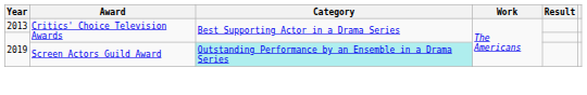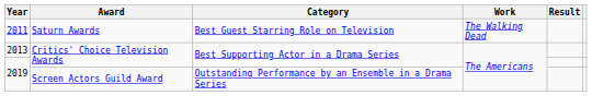 <table class="wikitable sortable">
 <tr>
 <th>Year</th>
 <th>Award</th>
 <th>Category</th>
 <th>Work</th>
 <th>Result</th>
 <th class="unsortable"></th>
+</tr>
+<tr>
+<td><a href='#'>2011</a></td>
+<td><a href='#'>Saturn Awards</a></td>
+<td><a href='#'>Best Guest Starring Role on Television</a></td>
+<td><em><a href='#'>The Walking Dead</a></em></td>
+<td></td>
+<td></td>
 </tr>
 <tr>
 <td>2013</td>
 <td rowspan="2"><a href='#'>Critics' Choice Television Awards</a></td>
 <td rowspan="2"><a href='#'>Best Supporting Actor in a Drama Series</a></td>
 <td rowspan="3"><em><a href='#'>The Americans</a></em></td>
 <td></td>
 <td></td>
 </tr>
 <tr>
 <td rowspan="2">2019</td>
 <td></td>
 <td></td>
 </tr>
 <tr>
 <td><a href='#'>Screen Actors Guild Award</a></td>
-<td style="background: paleturquoise;"><a href='#'>Outstanding Performance by an Ensemble in a Drama Series</a></td>
+<td><a href='#'>Outstanding Performance by an Ensemble in a Drama Series</a></td>
 <td></td>
 <td></td>
 </tr>
 </table>
